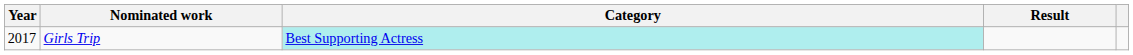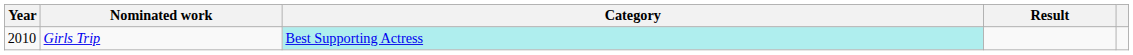 <table style="width:100%;" class="wikitable sortable">
 <tr>
 <th style="width:1%;" scope="col">Year</th>
 <th style="width:20%;" scope="col">Nominated work</th>
 <th style="width:58%;" scope="col">Category</th>
 <th style="width:11%;" scope="col">Result</th>
 <th style="width:1%;" scope="col"></th>
 </tr>
 <tr>
-<td>2017</td>
+<td>2010</td>
 <td><em><a href='#'>Girls Trip</a></em></td>
 <td style="background: paleturquoise;"><a href='#'>Best Supporting Actress</a></td>
 <td></td>
 <td></td>
 </tr>
 </table>
